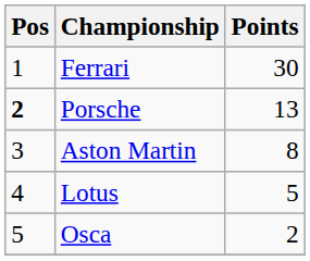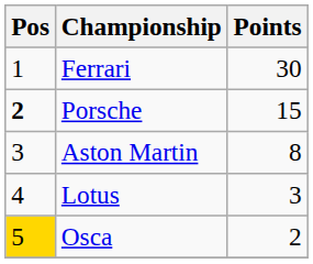 <table class="wikitable" style="font-size: 95%;">
 <tr>
 <th>Pos</th>
 <th>Championship</th>
 <th>Points</th>
 </tr>
 <tr>
 <td>1</td>
 <td> <a href='#'>Ferrari</a></td>
 <td align="right">30</td>
 </tr>
 <tr>
 <td><strong>2</strong></td>
 <td> <a href='#'>Porsche</a></td>
-<td align="right">13</td>
+<td align="right">15</td>
 </tr>
 <tr>
 <td>3</td>
 <td> <a href='#'>Aston Martin</a></td>
 <td align="right">8</td>
 </tr>
 <tr>
 <td>4</td>
 <td> <a href='#'>Lotus</a></td>
-<td align="right">5</td>
+<td align="right">3</td>
 </tr>
 <tr>
-<td>5</td>
+<td style="background: gold;">5</td>
 <td> <a href='#'>Osca</a></td>
 <td align="right">2</td>
 </tr>
 <tr>
 </tr>
 </table>
